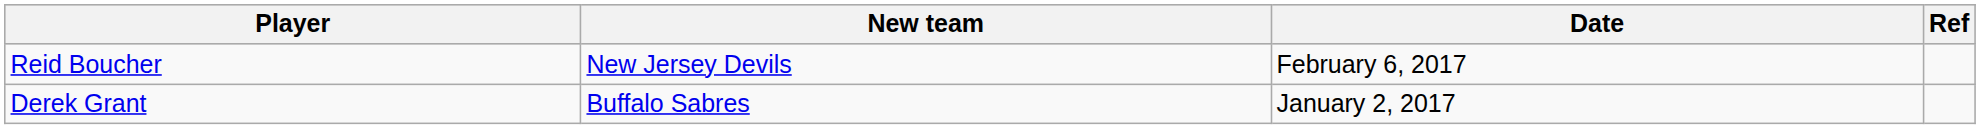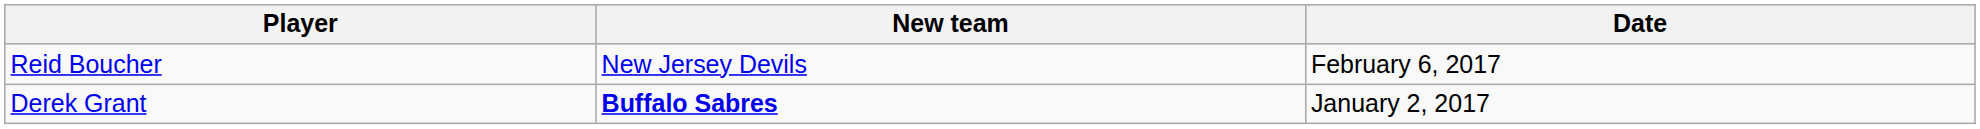 <table class="wikitable" style="width:100%;">
 <tr style="background:#ddd;">
 <th style="width:30%;">Player</th>
 <th style="width:36%;">New team</th>
 <th style="width:34%;">Date</th>
-<th style="width:32%;">Ref</th>
 </tr>
 <tr>
 <td><a href='#'>Reid Boucher</a></td>
 <td><a href='#'>New Jersey Devils</a></td>
 <td>February 6, 2017</td>
-<td></td>
 </tr>
 <tr>
 <td><a href='#'>Derek Grant</a></td>
-<td><a href='#'>Buffalo Sabres</a></td>
+<td><strong><a href='#'>Buffalo Sabres</a></strong></td>
 <td>January 2, 2017</td>
-<td></td>
 </tr>
 </table>
